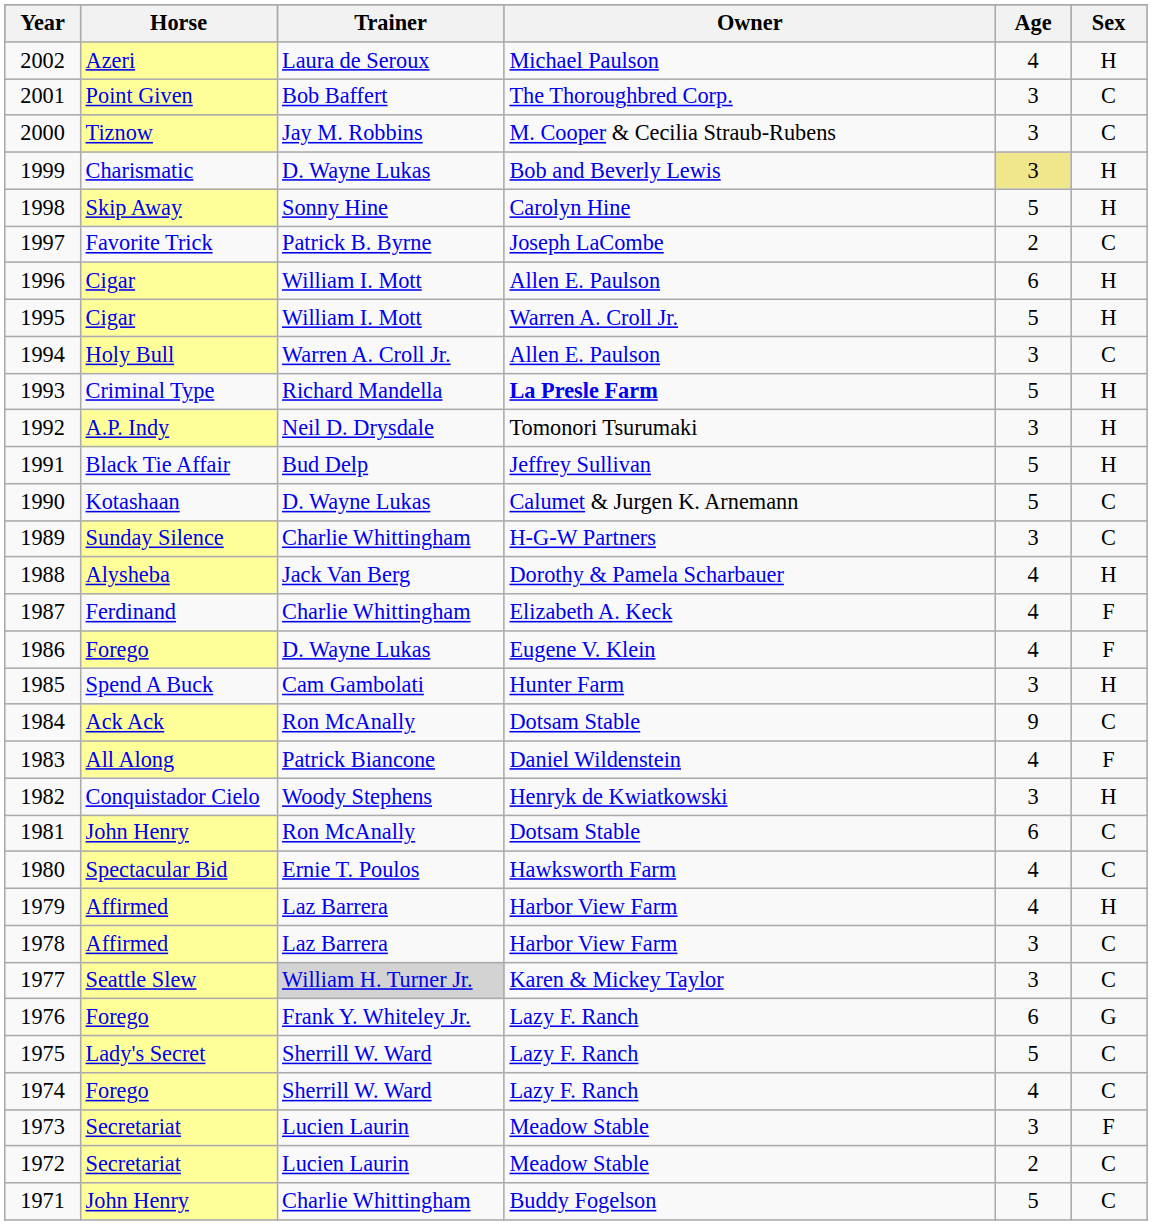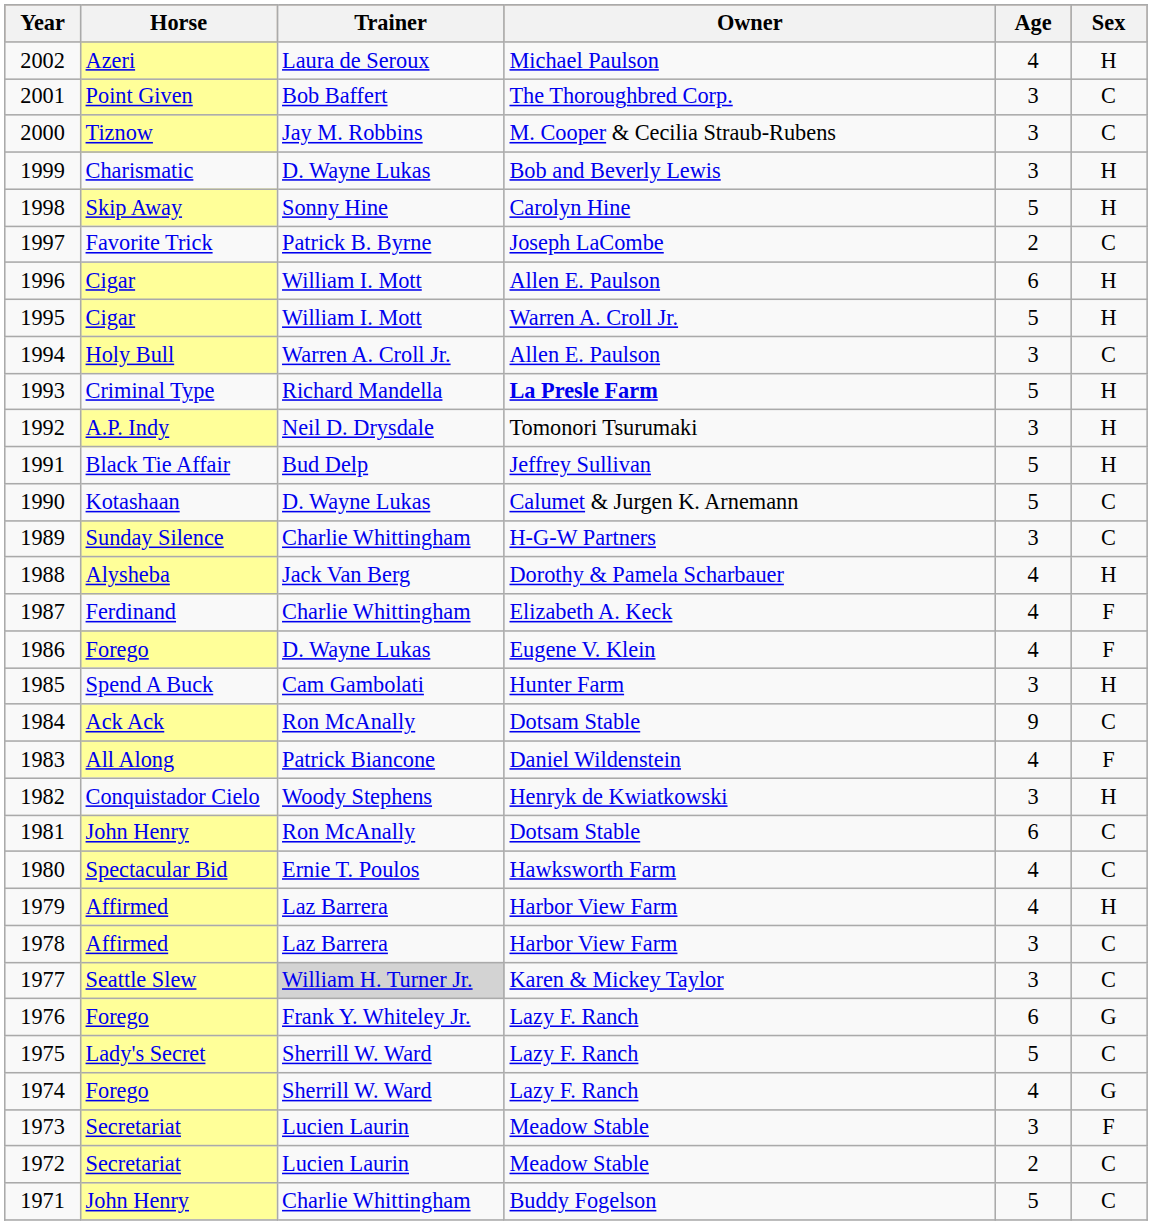 <table class = "wikitable sortable" | border="1" cellpadding="0" style="border-collapse: collapse; font-size:90%">
 <tr style="background:#987654; text-align:center;">
 <th style="width:42px;">Year<br></th>
 <th style="width:120px;">Horse<br></th>
 <th style="width:140px;">Trainer<br></th>
 <th style="width:310px;">Owner<br></th>
 <th style="width:42px;">Age</th>
 <th style="width:42px;">Sex</th>
 </tr>
 <tr>
 <td align=center>2002</td>
 <td style="background-color:#FFFF99"><a href='#'>Azeri</a></td>
 <td><a href='#'>Laura de Seroux</a></td>
 <td><a href='#'>Michael Paulson</a></td>
 <td align=center>4</td>
 <td align=center>H</td>
 </tr>
 <tr>
 <td align=center>2001</td>
 <td style="background-color:#FFFF99"><a href='#'>Point Given</a></td>
 <td><a href='#'>Bob Baffert</a></td>
 <td><a href='#'>The Thoroughbred Corp.</a></td>
 <td align=center>3</td>
 <td align=center>C</td>
 </tr>
 <tr>
 <td align=center>2000</td>
 <td style="background-color:#FFFF99"><a href='#'>Tiznow</a></td>
 <td><a href='#'>Jay M. Robbins</a></td>
 <td><a href='#'>M. Cooper</a> & Cecilia Straub-Rubens</td>
 <td align=center>3</td>
 <td align=center>C</td>
 </tr>
 <tr>
 <td align=center>1999</td>
 <td><a href='#'>Charismatic</a></td>
 <td><a href='#'>D. Wayne Lukas</a></td>
 <td><a href='#'>Bob and Beverly Lewis</a></td>
-<td align=center style="background: khaki;">3</td>
+<td align=center>3</td>
 <td align=center>H</td>
 </tr>
 <tr>
 <td align=center>1998</td>
 <td style="background-color:#FFFF99"><a href='#'>Skip Away</a></td>
 <td><a href='#'>Sonny Hine</a></td>
 <td><a href='#'>Carolyn Hine</a></td>
 <td align=center>5</td>
 <td align=center>H</td>
 </tr>
 <tr>
 <td align=center>1997</td>
 <td><a href='#'>Favorite Trick</a></td>
 <td><a href='#'>Patrick B. Byrne</a></td>
 <td><a href='#'>Joseph LaCombe</a></td>
 <td align=center>2</td>
 <td align=center>C</td>
 </tr>
 <tr>
 <td align=center>1996</td>
 <td style="background-color:#FFFF99"><a href='#'>Cigar</a></td>
 <td><a href='#'>William I. Mott</a></td>
 <td><a href='#'>Allen E. Paulson</a></td>
 <td align=center>6</td>
 <td align=center>H</td>
 </tr>
 <tr>
 <td align=center>1995</td>
 <td style="background-color:#FFFF99"><a href='#'>Cigar</a></td>
 <td><a href='#'>William I. Mott</a></td>
 <td><a href='#'>Warren A. Croll Jr.</a></td>
 <td align=center>5</td>
 <td align=center>H</td>
 </tr>
 <tr>
 <td align=center>1994</td>
 <td style="background-color:#FFFF99"><a href='#'>Holy Bull</a></td>
 <td><a href='#'>Warren A. Croll Jr.</a></td>
 <td><a href='#'>Allen E. Paulson</a></td>
 <td align=center>3</td>
 <td align=center>C</td>
 </tr>
 <tr>
 <td align=center>1993</td>
 <td><a href='#'>Criminal Type</a></td>
 <td><a href='#'>Richard Mandella</a></td>
 <td><strong><a href='#'>La Presle Farm</a></strong></td>
 <td align=center>5</td>
 <td align=center>H</td>
 </tr>
 <tr>
 <td align=center>1992</td>
 <td style="background-color:#FFFF99"><a href='#'>A.P. Indy</a></td>
 <td><a href='#'>Neil D. Drysdale</a></td>
 <td>Tomonori Tsurumaki</td>
 <td align=center>3</td>
 <td align=center>H</td>
 </tr>
 <tr>
 <td align=center>1991</td>
 <td><a href='#'>Black Tie Affair</a></td>
 <td><a href='#'>Bud Delp</a></td>
 <td><a href='#'>Jeffrey Sullivan</a></td>
 <td align=center>5</td>
 <td align=center>H</td>
 </tr>
 <tr>
 <td align=center>1990</td>
 <td><a href='#'>Kotashaan</a></td>
 <td><a href='#'>D. Wayne Lukas</a></td>
 <td><a href='#'>Calumet</a> & Jurgen K. Arnemann</td>
 <td align=center>5</td>
 <td align=center>C</td>
 </tr>
 <tr>
 <td align=center>1989</td>
 <td style="background-color:#FFFF99"><a href='#'>Sunday Silence</a></td>
 <td><a href='#'>Charlie Whittingham</a></td>
 <td><a href='#'>H-G-W Partners</a></td>
 <td align=center>3</td>
 <td align=center>C</td>
 </tr>
 <tr>
 <td align=center>1988</td>
 <td style="background-color:#FFFF99"><a href='#'>Alysheba</a></td>
 <td><a href='#'>Jack Van Berg</a></td>
 <td><a href='#'>Dorothy & Pamela Scharbauer</a></td>
 <td align=center>4</td>
 <td align=center>H</td>
 </tr>
 <tr>
 <td align=center>1987</td>
 <td><a href='#'>Ferdinand</a></td>
 <td><a href='#'>Charlie Whittingham</a></td>
 <td><a href='#'>Elizabeth A. Keck</a></td>
 <td align=center>4</td>
 <td align=center>F</td>
 </tr>
 <tr>
 <td align=center>1986</td>
 <td style="background-color:#FFFF99"><a href='#'>Forego</a></td>
 <td><a href='#'>D. Wayne Lukas</a></td>
 <td><a href='#'>Eugene V. Klein</a></td>
 <td align=center>4</td>
 <td align=center>F</td>
 </tr>
 <tr>
 <td align=center>1985</td>
 <td><a href='#'>Spend A Buck</a></td>
 <td><a href='#'>Cam Gambolati</a></td>
 <td><a href='#'>Hunter Farm</a></td>
 <td align=center>3</td>
 <td align=center>H</td>
 </tr>
 <tr>
 <td align=center>1984</td>
 <td style="background-color:#FFFF99"><a href='#'>Ack Ack</a></td>
 <td><a href='#'>Ron McAnally</a></td>
 <td><a href='#'>Dotsam Stable</a></td>
 <td align=center>9</td>
 <td align=center>C</td>
 </tr>
 <tr>
 <td align=center>1983</td>
 <td style="background-color:#FFFF99"><a href='#'>All Along</a></td>
 <td><a href='#'>Patrick Biancone</a></td>
 <td><a href='#'>Daniel Wildenstein</a></td>
 <td align=center>4</td>
 <td align=center>F</td>
 </tr>
 <tr>
 <td align=center>1982</td>
 <td><a href='#'>Conquistador Cielo</a></td>
 <td><a href='#'>Woody Stephens</a></td>
 <td><a href='#'>Henryk de Kwiatkowski</a></td>
 <td align=center>3</td>
 <td align=center>H</td>
 </tr>
 <tr>
 <td align=center>1981</td>
 <td style="background-color:#FFFF99"><a href='#'>John Henry</a></td>
 <td><a href='#'>Ron McAnally</a></td>
 <td><a href='#'>Dotsam Stable</a></td>
 <td align=center>6</td>
 <td align=center>C</td>
 </tr>
 <tr>
 <td align=center>1980</td>
 <td style="background-color:#FFFF99"><a href='#'>Spectacular Bid</a></td>
 <td><a href='#'>Ernie T. Poulos</a></td>
 <td><a href='#'>Hawksworth Farm</a></td>
 <td align=center>4</td>
 <td align=center>C</td>
 </tr>
 <tr>
 <td align=center>1979</td>
 <td style="background-color:#FFFF99"><a href='#'>Affirmed</a></td>
 <td><a href='#'>Laz Barrera</a></td>
 <td><a href='#'>Harbor View Farm</a></td>
 <td align=center>4</td>
 <td align=center>H</td>
 </tr>
 <tr>
 <td align=center>1978</td>
 <td style="background-color:#FFFF99"><a href='#'>Affirmed</a></td>
 <td><a href='#'>Laz Barrera</a></td>
 <td><a href='#'>Harbor View Farm</a></td>
 <td align=center>3</td>
 <td align=center>C</td>
 </tr>
 <tr>
 <td align=center>1977</td>
 <td style="background-color:#FFFF99"><a href='#'>Seattle Slew</a></td>
 <td style="background: lightgrey;"><a href='#'>William H. Turner Jr.</a></td>
 <td><a href='#'>Karen & Mickey Taylor</a></td>
 <td align=center>3</td>
 <td align=center>C</td>
 </tr>
 <tr>
 <td align=center>1976</td>
 <td style="background-color:#FFFF99"><a href='#'>Forego</a></td>
 <td><a href='#'>Frank Y. Whiteley Jr.</a></td>
 <td><a href='#'>Lazy F. Ranch</a></td>
 <td align=center>6</td>
 <td align=center>G</td>
 </tr>
 <tr>
 <td align=center>1975</td>
 <td style="background-color:#FFFF99"><a href='#'>Lady's Secret</a></td>
 <td><a href='#'>Sherrill W. Ward</a></td>
 <td><a href='#'>Lazy F. Ranch</a></td>
 <td align=center>5</td>
 <td align=center>C</td>
 </tr>
 <tr>
 <td align=center>1974</td>
 <td style="background-color:#FFFF99"><a href='#'>Forego</a></td>
 <td><a href='#'>Sherrill W. Ward</a></td>
 <td><a href='#'>Lazy F. Ranch</a></td>
 <td align=center>4</td>
-<td align=center>C</td>
+<td align=center>G</td>
 </tr>
 <tr>
 <td align=center>1973</td>
 <td style="background-color:#FFFF99"><a href='#'>Secretariat</a></td>
 <td><a href='#'>Lucien Laurin</a></td>
 <td><a href='#'>Meadow Stable</a></td>
 <td align=center>3</td>
 <td align=center>F</td>
 </tr>
 <tr>
 <td align=center>1972</td>
 <td style="background-color:#FFFF99"><a href='#'>Secretariat</a></td>
 <td><a href='#'>Lucien Laurin</a></td>
 <td><a href='#'>Meadow Stable</a></td>
 <td align=center>2</td>
 <td align=center>C</td>
 </tr>
 <tr>
 <td align=center>1971</td>
 <td style="background-color:#FFFF99"><a href='#'>John Henry</a></td>
 <td><a href='#'>Charlie Whittingham</a></td>
 <td><a href='#'>Buddy Fogelson</a></td>
 <td align=center>5</td>
 <td align=center>C</td>
 </tr>
 </table>
